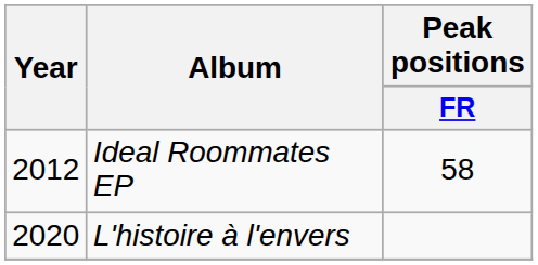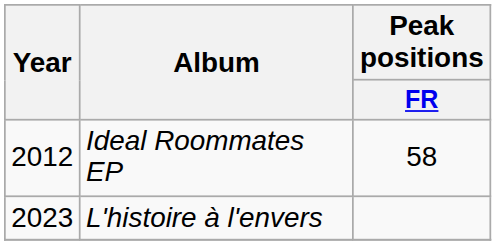 <table class="wikitable">
 <tr>
 <th align="center" rowspan="2" width="10">Year</th>
 <th align="center" rowspan="2" width="150">Album</th>
 <th align="center" colspan="1" width="20">Peak positions</th>
 </tr>
 <tr>
 <th scope="col" style="width:3em;font-size:90%;"><a href='#'>FR</a><br></th>
 </tr>
 <tr>
 <td style="text-align:center;">2012</td>
 <td><em>Ideal Roommates EP</em></td>
 <td style="text-align:center;">58</td>
 </tr>
 <tr>
-<td>2020</td>
+<td>2023</td>
 <td><em>L'histoire à l'envers</em></td>
 <td></td>
 </tr>
 <tr>
 </tr>
 </table>
